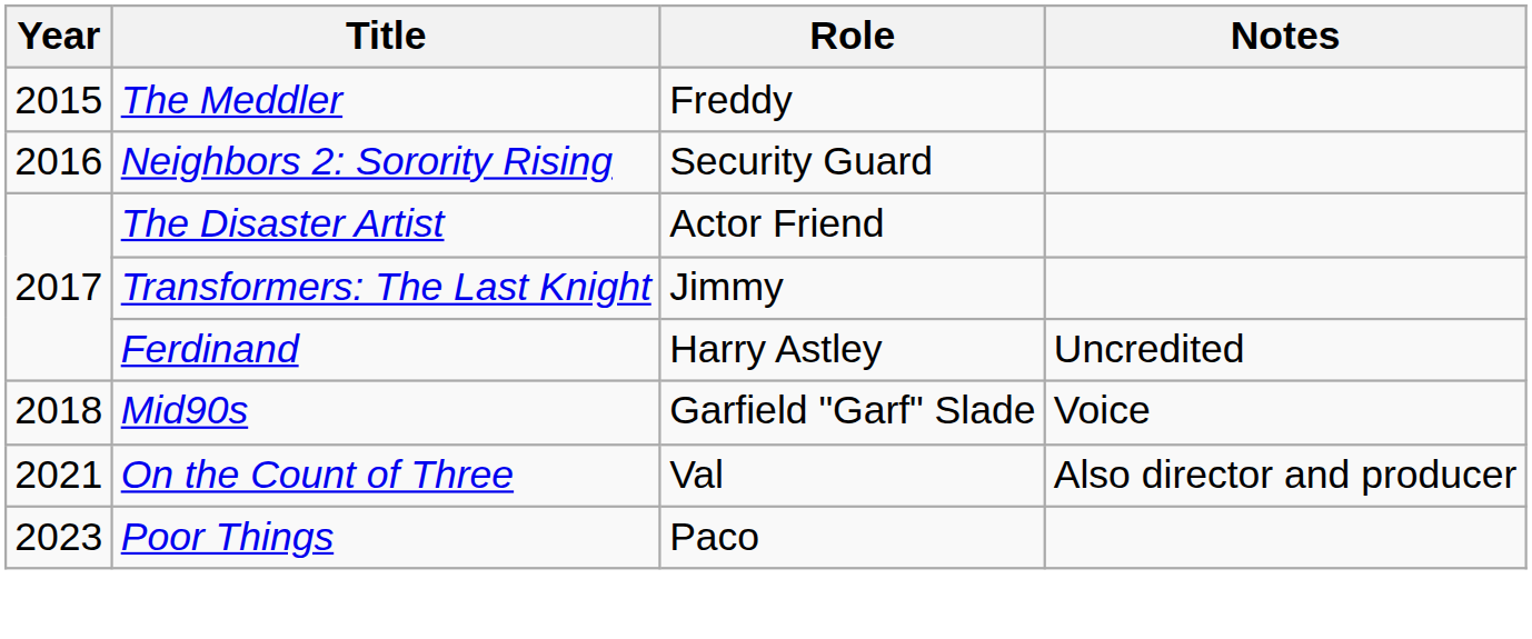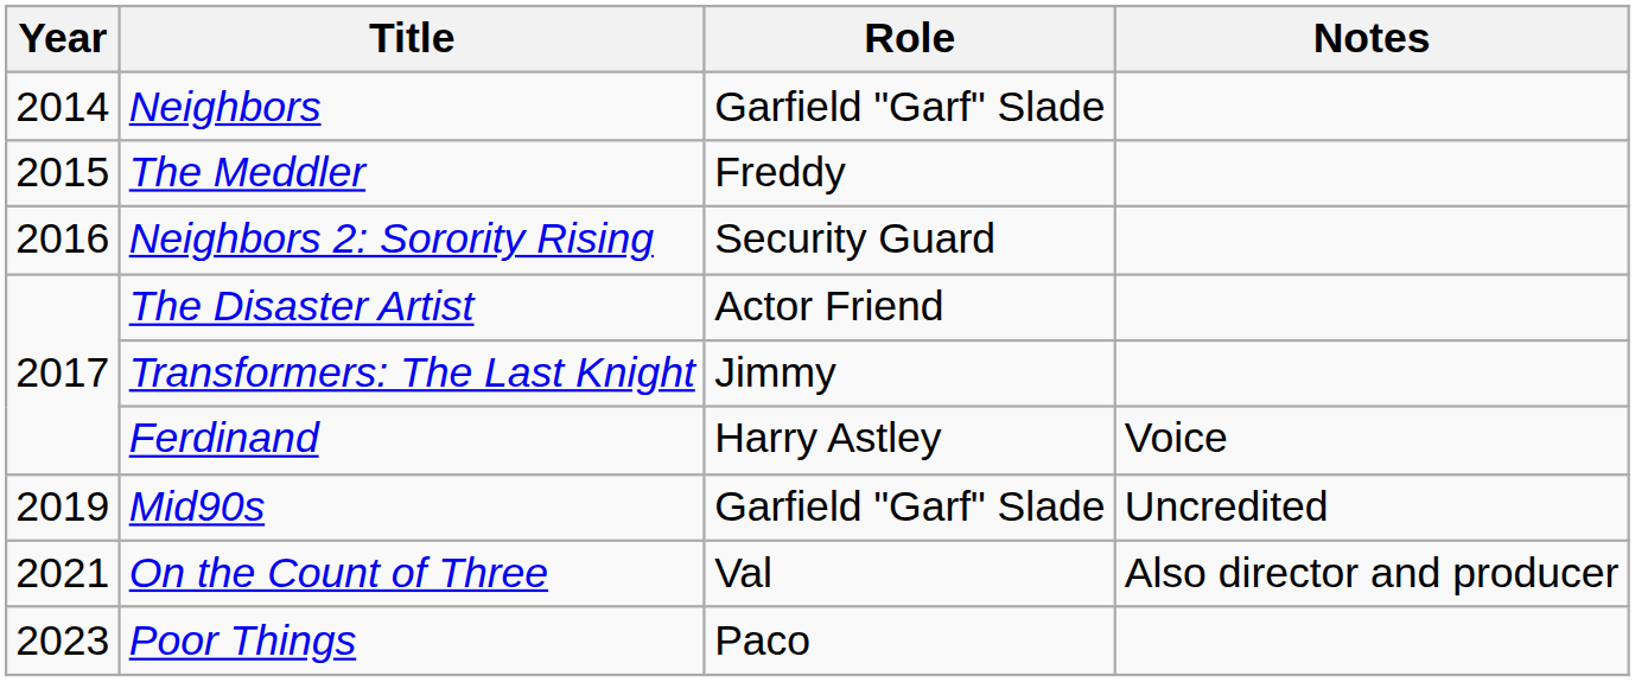 <table class="wikitable sortable">
 <tr>
 <th>Year</th>
 <th>Title</th>
 <th>Role</th>
 <th class="unsortable">Notes</th>
+</tr>
+<tr>
+<td>2014</td>
+<td><em><a href='#'>Neighbors</a></em></td>
+<td>Garfield "Garf" Slade</td>
+<td></td>
 </tr>
 <tr>
 <td>2015</td>
 <td><em><a href='#'>The Meddler</a></em></td>
 <td>Freddy</td>
 <td></td>
 </tr>
 <tr>
 <td>2016</td>
 <td><em><a href='#'>Neighbors 2: Sorority Rising</a></em></td>
 <td>Security Guard</td>
 <td></td>
 </tr>
 <tr>
 <td rowspan="3">2017</td>
 <td><em><a href='#'>The Disaster Artist</a></em></td>
 <td>Actor Friend</td>
 <td></td>
 </tr>
 <tr>
 <td><em><a href='#'>Transformers: The Last Knight</a></em></td>
 <td>Jimmy</td>
 <td></td>
 </tr>
 <tr>
 <td><em><a href='#'>Ferdinand</a></em></td>
 <td>Harry Astley</td>
-<td>Uncredited</td>
+<td>Voice</td>
 </tr>
 <tr>
-<td>2018</td>
+<td>2019</td>
 <td><em><a href='#'>Mid90s</a></em></td>
 <td>Garfield "Garf" Slade</td>
-<td>Voice</td>
+<td>Uncredited</td>
 </tr>
 <tr>
 <td>2021</td>
 <td><em><a href='#'>On the Count of Three</a></em></td>
 <td>Val</td>
 <td>Also director and producer</td>
 </tr>
 <tr>
 <td>2023</td>
 <td><em><a href='#'>Poor Things</a></em></td>
 <td>Paco</td>
 <td></td>
 </tr>
 </table>
